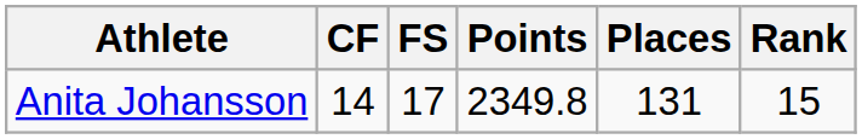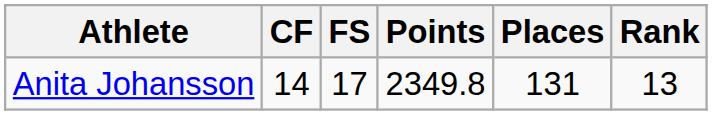 <table class="wikitable" border="1" style="font-size:90%">
 <tr>
 <th>Athlete</th>
 <th>CF</th>
 <th>FS</th>
 <th>Points</th>
 <th>Places</th>
 <th>Rank</th>
 </tr>
 <tr align=center>
 <td align=left><a href='#'>Anita Johansson</a></td>
 <td>14</td>
 <td>17</td>
 <td>2349.8</td>
 <td>131</td>
-<td>15</td>
+<td>13</td>
 </tr>
 </table>
